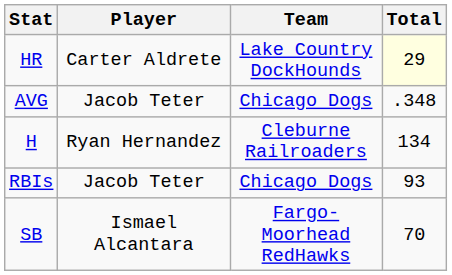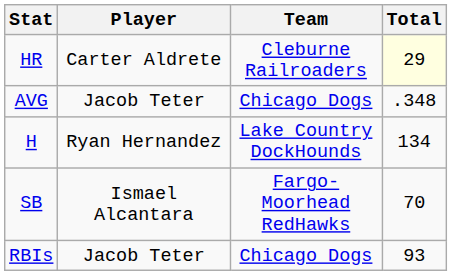 <table class="wikitable"  style="width:50%; text-align:center;">
 <tr>
 <th style="width:5%;">Stat</th>
 <th style="width:55%;">Player</th>
 <th style="width:55%;">Team</th>
 <th style="width:5%;">Total</th>
 </tr>
 <tr>
 <td><a href='#'>HR</a></td>
 <td>Carter Aldrete</td>
-<td><a href='#'>Lake Country DockHounds</a></td>
+<td><a href='#'>Cleburne Railroaders</a></td>
 <td style="background: lightyellow;">29</td>
 </tr>
 <tr>
 <td><a href='#'>AVG</a></td>
 <td>Jacob Teter</td>
 <td><a href='#'>Chicago Dogs</a></td>
 <td>.348</td>
 </tr>
 <tr>
 <td><a href='#'>H</a></td>
 <td>Ryan Hernandez</td>
-<td><a href='#'>Cleburne Railroaders</a></td>
+<td><a href='#'>Lake Country DockHounds</a></td>
 <td>134</td>
+</tr>
+<tr>
+<td><a href='#'>SB</a></td>
+<td>Ismael Alcantara</td>
+<td><a href='#'>Fargo-Moorhead RedHawks</a></td>
+<td>70</td>
 </tr>
 <tr>
 <td><a href='#'>RBIs</a></td>
 <td>Jacob Teter</td>
 <td><a href='#'>Chicago Dogs</a></td>
 <td>93</td>
 </tr>
-<tr>
-<td><a href='#'>SB</a></td>
-<td>Ismael Alcantara</td>
-<td><a href='#'>Fargo-Moorhead RedHawks</a></td>
-<td>70</td>
-</tr>
 </table>
